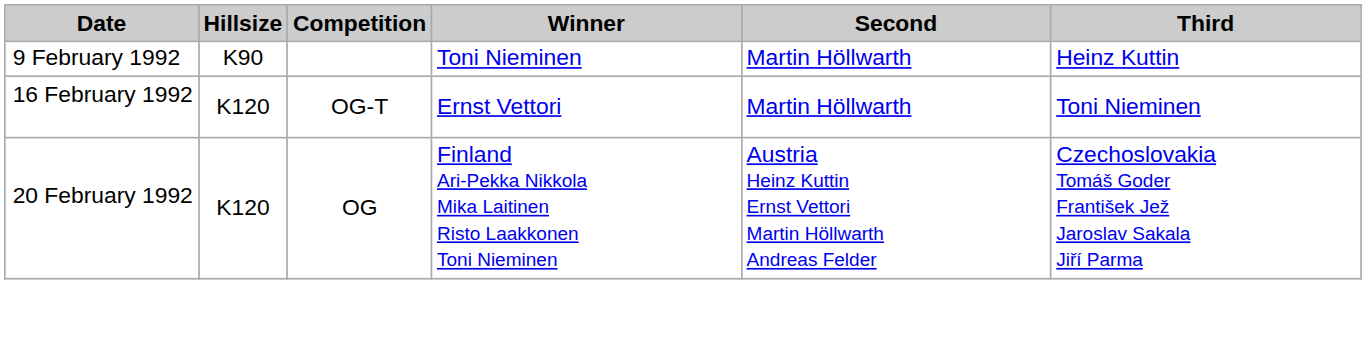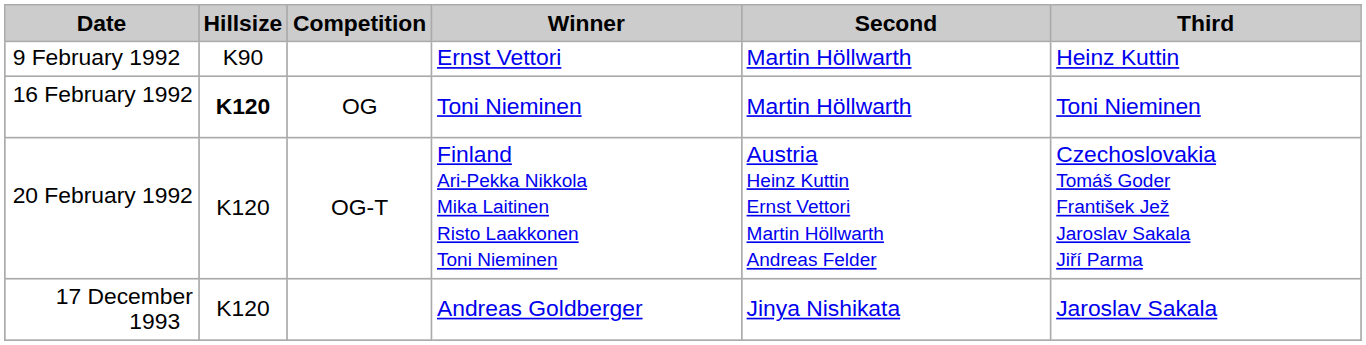 <table class="wikitable plainrowheaders" style="background:#fff; font-size:86%; line-height:15px; border:grey solid 1px; border-collapse:collapse;">
 <tr style="background:#ccc; text-align:center;">
 <th style="background:#ccc;" width="110">Date</th>
 <th style="background:#ccc;" width="45">Hillsize</th>
 <th style="background:#ccc;" width="80">Competition</th>
 <th style="background:#ccc;" width="180">Winner</th>
 <th style="background:#ccc;" width="180">Second</th>
 <th style="background:#ccc;" width="180">Third</th>
 </tr>
 <tr>
 <td align=right>9 February 1992  </td>
 <td align=center>K90</td>
 <td align=center></td>
-<td> <a href='#'>Toni Nieminen</a></td>
+<td> <a href='#'>Ernst Vettori</a></td>
 <td> <a href='#'>Martin Höllwarth</a></td>
 <td> <a href='#'>Heinz Kuttin</a></td>
 </tr>
 <tr>
 <td align=right>16 February 1992  </td>
-<td align=center>K120</td>
-<td align=center>OG-T</td>
-<td> <a href='#'>Ernst Vettori</a></td>
+<td align=center><strong>K120</strong></td>
+<td align=center>OG</td>
+<td> <a href='#'>Toni Nieminen</a></td>
 <td> <a href='#'>Martin Höllwarth</a></td>
 <td> <a href='#'>Toni Nieminen</a></td>
 </tr>
 <tr>
 <td align=right>20 February 1992  </td>
 <td align=center>K120</td>
-<td align=center>OG</td>
+<td align=center>OG-T</td>
 <td> <a href='#'>Finland</a><br><small><a href='#'>Ari-Pekka Nikkola</a></small><br><small><a href='#'>Mika Laitinen</a></small><br><small><a href='#'>Risto Laakkonen</a></small><br><small><a href='#'>Toni Nieminen</a></small></td>
 <td> <a href='#'>Austria</a><br><small><a href='#'>Heinz Kuttin</a></small><br><small><a href='#'>Ernst Vettori</a></small><br><small><a href='#'>Martin Höllwarth</a></small><br><small><a href='#'>Andreas Felder</a></small></td>
 <td> <a href='#'>Czechoslovakia</a><br><small><a href='#'>Tomáš Goder</a></small><br><small><a href='#'>František Jež</a></small><br><small><a href='#'>Jaroslav Sakala</a></small><br><small><a href='#'>Jiří Parma</a></small></td>
 </tr>
+<tr>
+<td align=right>17 December 1993  </td>
+<td align=center>K120</td>
+<td align=center></td>
+<td> <a href='#'>Andreas Goldberger</a></td>
+<td> <a href='#'>Jinya Nishikata</a></td>
+<td> <a href='#'>Jaroslav Sakala</a></td>
+</tr>
 </table>
